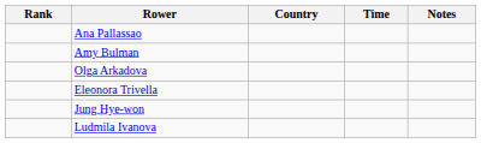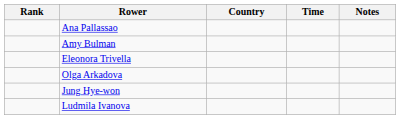 <table class="wikitable" width=50%>
 <tr>
 <th>Rank</th>
 <th>Rower</th>
 <th>Country</th>
 <th>Time</th>
 <th>Notes</th>
 </tr>
 <tr>
 <td></td>
 <td><a href='#'>Ana Pallassao</a></td>
 <td></td>
 <td></td>
 <td></td>
 </tr>
 <tr>
 <td></td>
 <td><a href='#'>Amy Bulman</a></td>
 <td></td>
 <td></td>
 <td></td>
 </tr>
 <tr>
 <td></td>
-<td><a href='#'>Olga Arkadova</a></td>
+<td><a href='#'>Eleonora Trivella</a></td>
 <td></td>
 <td></td>
 <td></td>
 </tr>
 <tr>
 <td></td>
-<td><a href='#'>Eleonora Trivella</a></td>
+<td><a href='#'>Olga Arkadova</a></td>
 <td></td>
 <td></td>
 <td></td>
 </tr>
 <tr>
 <td></td>
 <td><a href='#'>Jung Hye-won</a></td>
 <td></td>
 <td></td>
 <td></td>
 </tr>
 <tr>
 <td></td>
 <td><a href='#'>Ludmila Ivanova</a></td>
 <td></td>
 <td></td>
 <td></td>
 </tr>
 </table>
